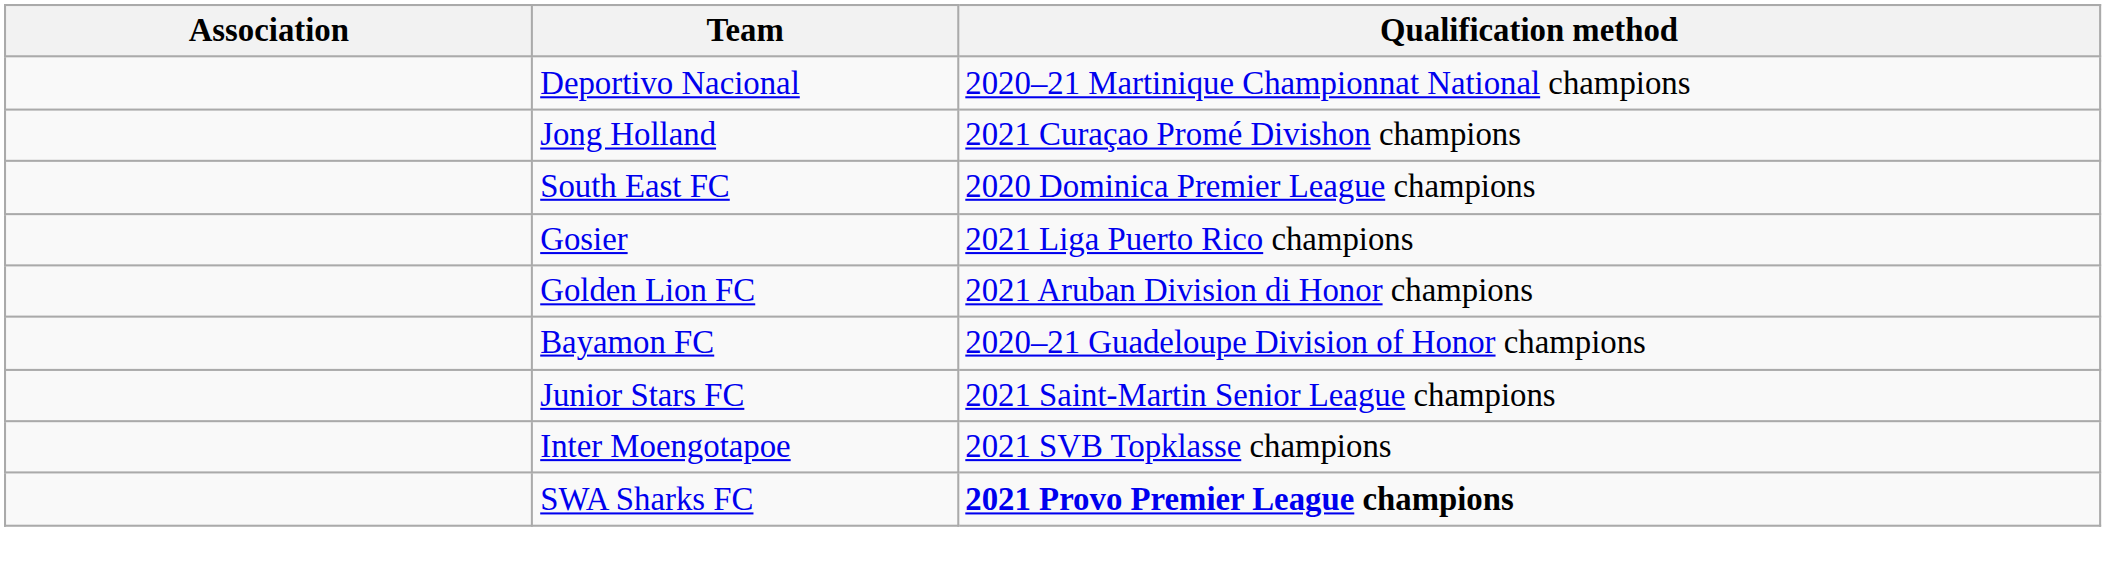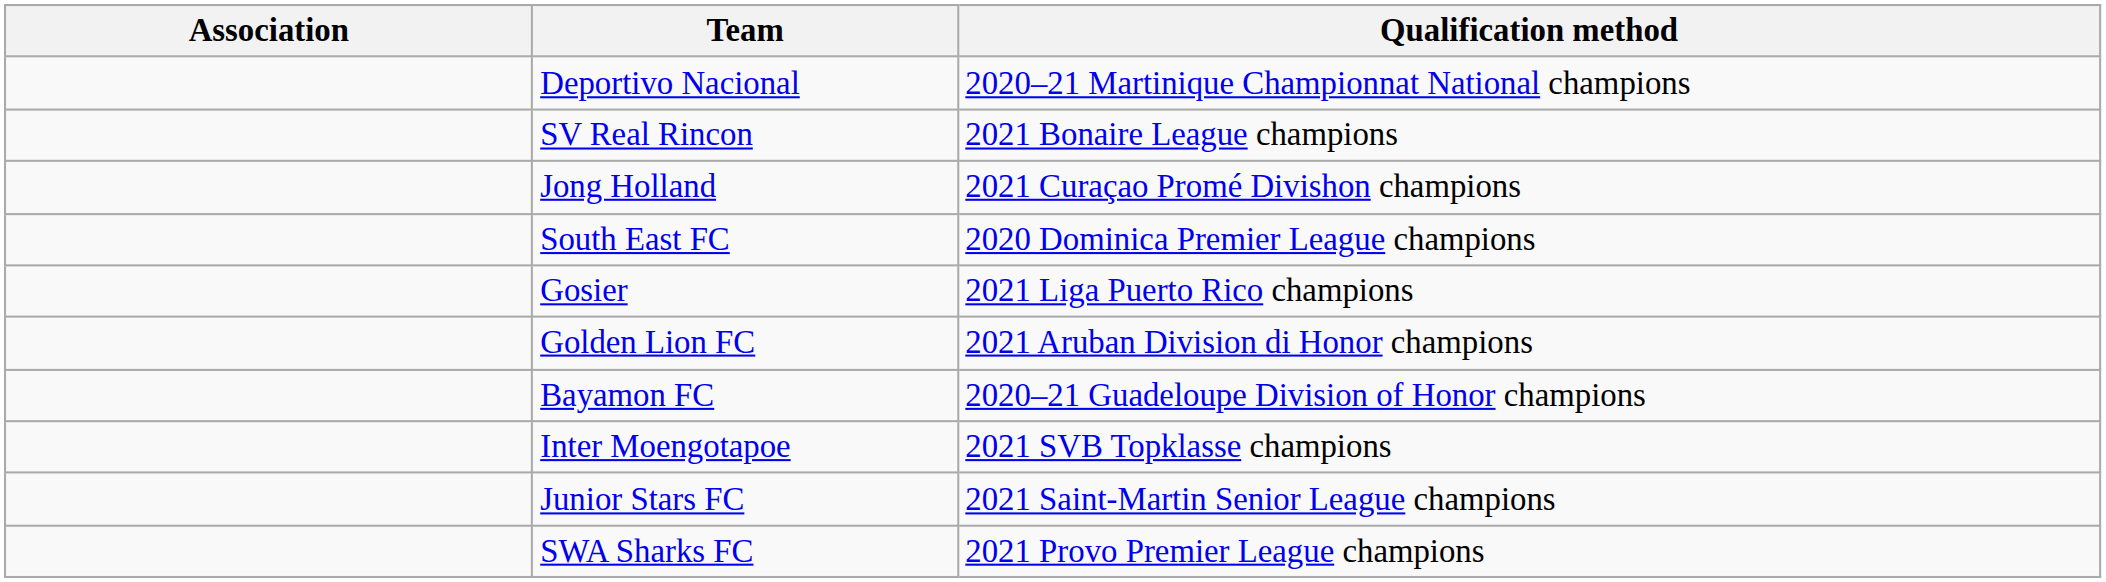 <table class="wikitable">
 <tr>
 <th width=250>Association</th>
 <th width=200>Team</th>
 <th width=550>Qualification method</th>
 </tr>
 <tr>
 <td></td>
 <td><a href='#'>Deportivo Nacional</a></td>
 <td><a href='#'>2020–21 Martinique Championnat National</a> champions</td>
+</tr>
+<tr>
+<td></td>
+<td><a href='#'>SV Real Rincon</a></td>
+<td><a href='#'>2021 Bonaire League</a> champions</td>
 </tr>
 <tr>
 <td></td>
 <td><a href='#'>Jong Holland</a></td>
 <td><a href='#'>2021 Curaçao Promé Divishon</a> champions</td>
 </tr>
 <tr>
 <td></td>
 <td><a href='#'>South East FC</a></td>
 <td><a href='#'>2020 Dominica Premier League</a> champions</td>
 </tr>
 <tr>
 <td></td>
 <td><a href='#'>Gosier</a></td>
 <td><a href='#'>2021 Liga Puerto Rico</a> champions</td>
 </tr>
 <tr>
 <td></td>
 <td><a href='#'>Golden Lion FC</a></td>
 <td><a href='#'>2021 Aruban Division di Honor</a> champions</td>
 </tr>
 <tr>
 <td></td>
 <td><a href='#'>Bayamon FC</a></td>
 <td><a href='#'>2020–21 Guadeloupe Division of Honor</a> champions</td>
 </tr>
 <tr>
 <td></td>
+<td><a href='#'>Inter Moengotapoe</a></td>
+<td><a href='#'>2021 SVB Topklasse</a> champions</td>
+</tr>
+<tr>
+<td></td>
 <td><a href='#'>Junior Stars FC</a></td>
 <td><a href='#'>2021 Saint-Martin Senior League</a> champions</td>
 </tr>
 <tr>
 <td></td>
-<td><a href='#'>Inter Moengotapoe</a></td>
-<td><a href='#'>2021 SVB Topklasse</a> champions</td>
-</tr>
-<tr>
-<td></td>
 <td><a href='#'>SWA Sharks FC</a></td>
-<td><strong><a href='#'>2021 Provo Premier League</a> champions</strong></td>
+<td><a href='#'>2021 Provo Premier League</a> champions</td>
 </tr>
 </table>
